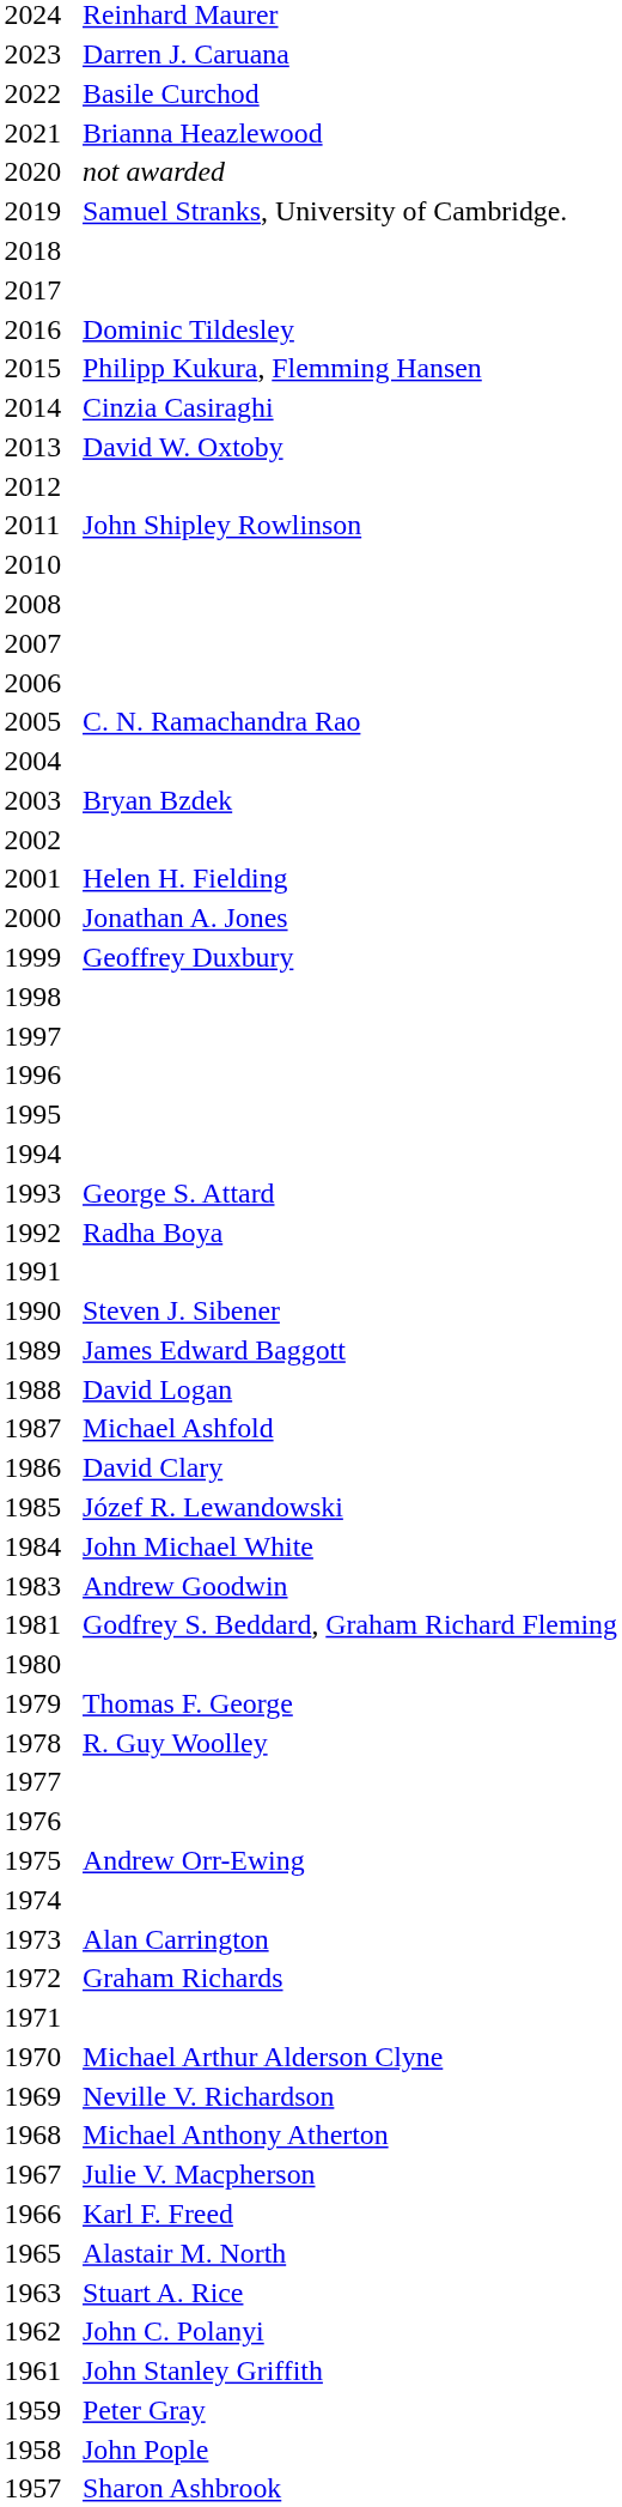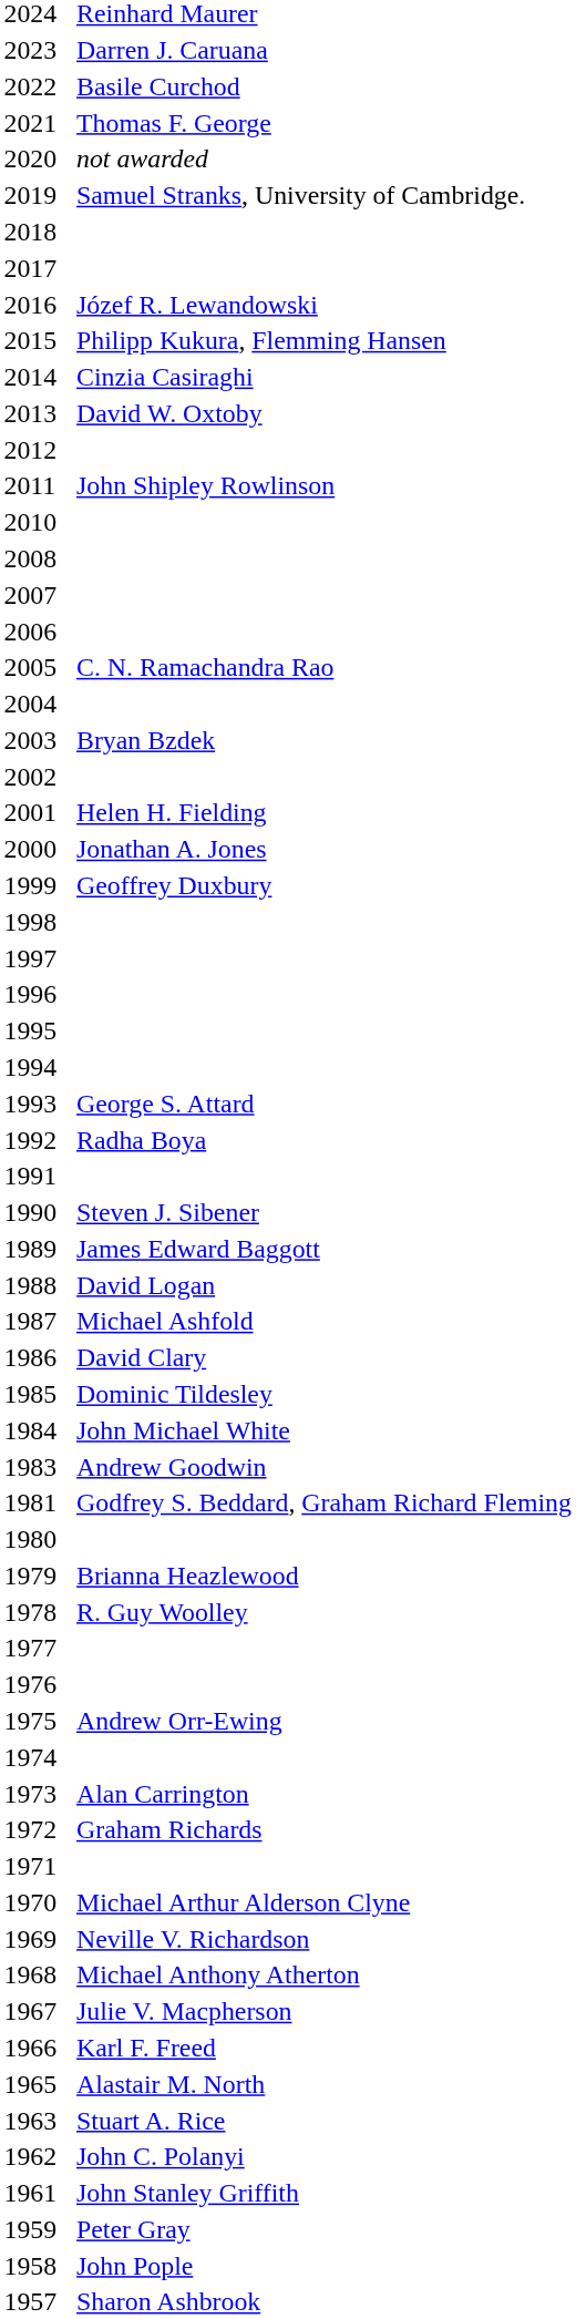 <table>
 <tr>
 <td>2024</td>
 <td><a href='#'>Reinhard Maurer</a></td>
 </tr>
 <tr>
 <td>2023</td>
 <td><a href='#'>Darren J. Caruana</a></td>
 </tr>
 <tr>
 <td>2022</td>
 <td><a href='#'>Basile Curchod</a></td>
 </tr>
 <tr>
 <td>2021</td>
-<td><a href='#'>Brianna Heazlewood</a></td>
+<td><a href='#'>Thomas F. George</a></td>
 </tr>
 <tr>
 <td>2020</td>
 <td><em>not awarded</em></td>
 </tr>
 <tr>
 <td>2019</td>
 <td><a href='#'>Samuel Stranks</a>, University of Cambridge.</td>
 </tr>
 <tr>
 <td>2018</td>
 <td></td>
 </tr>
 <tr>
 <td>2017</td>
 <td></td>
 </tr>
 <tr>
 <td>2016</td>
-<td><a href='#'>Dominic Tildesley</a></td>
+<td><a href='#'>Józef R. Lewandowski</a></td>
 </tr>
 <tr>
 <td>2015</td>
 <td><a href='#'>Philipp Kukura</a>, <a href='#'>Flemming Hansen</a></td>
 </tr>
 <tr>
 <td>2014</td>
 <td><a href='#'>Cinzia Casiraghi</a></td>
 </tr>
 <tr>
 <td>2013</td>
 <td><a href='#'>David W. Oxtoby</a></td>
 </tr>
 <tr>
 <td>2012</td>
 <td></td>
 </tr>
 <tr>
 <td>2011</td>
 <td><a href='#'>John Shipley Rowlinson</a></td>
 </tr>
 <tr>
 <td>2010</td>
 <td></td>
 </tr>
 <tr>
 <td>2008</td>
 <td></td>
 </tr>
 <tr>
 <td>2007</td>
 <td></td>
 </tr>
 <tr>
 <td>2006</td>
 <td></td>
 </tr>
 <tr>
 <td>2005</td>
 <td><a href='#'>C. N. Ramachandra Rao</a></td>
 </tr>
 <tr>
 <td>2004</td>
 <td></td>
 </tr>
 <tr>
 <td>2003</td>
 <td><a href='#'>Bryan Bzdek</a></td>
 </tr>
 <tr>
 <td>2002</td>
 <td></td>
 </tr>
 <tr>
 <td>2001</td>
 <td><a href='#'>Helen H. Fielding</a></td>
 </tr>
 <tr>
 <td>2000</td>
 <td><a href='#'>Jonathan A. Jones</a></td>
 </tr>
 <tr>
 <td>1999</td>
 <td><a href='#'>Geoffrey Duxbury</a></td>
 </tr>
 <tr>
 <td>1998</td>
 <td></td>
 </tr>
 <tr>
 <td>1997</td>
 <td></td>
 </tr>
 <tr>
 <td>1996</td>
 <td></td>
 </tr>
 <tr>
 <td>1995</td>
 <td></td>
 </tr>
 <tr>
 <td>1994</td>
 <td></td>
 </tr>
 <tr>
 <td>1993</td>
 <td><a href='#'>George S. Attard</a></td>
 </tr>
 <tr>
 <td>1992</td>
 <td><a href='#'>Radha Boya</a></td>
 </tr>
 <tr>
 <td>1991</td>
 <td></td>
 </tr>
 <tr>
 <td>1990</td>
 <td><a href='#'>Steven J. Sibener</a></td>
 </tr>
 <tr>
 <td>1989</td>
 <td><a href='#'>James Edward Baggott</a></td>
 </tr>
 <tr>
 <td>1988</td>
 <td><a href='#'>David Logan</a></td>
 </tr>
 <tr>
 <td>1987</td>
 <td><a href='#'>Michael Ashfold</a></td>
 </tr>
 <tr>
 <td>1986</td>
 <td><a href='#'>David Clary</a></td>
 </tr>
 <tr>
 <td>1985</td>
-<td><a href='#'>Józef R. Lewandowski</a></td>
+<td><a href='#'>Dominic Tildesley</a></td>
 </tr>
 <tr>
 <td>1984</td>
 <td><a href='#'>John Michael White</a></td>
 </tr>
 <tr>
 <td>1983</td>
 <td><a href='#'>Andrew Goodwin</a></td>
 </tr>
 <tr>
 <td>1981</td>
 <td><a href='#'>Godfrey S. Beddard</a>, <a href='#'>Graham Richard Fleming</a></td>
 </tr>
 <tr>
 <td>1980</td>
 <td></td>
 </tr>
 <tr>
 <td>1979</td>
-<td><a href='#'>Thomas F. George</a></td>
+<td><a href='#'>Brianna Heazlewood</a></td>
 </tr>
 <tr>
 <td>1978</td>
 <td><a href='#'>R. Guy Woolley</a></td>
 </tr>
 <tr>
 <td>1977</td>
 <td></td>
 </tr>
 <tr>
 <td>1976</td>
 <td></td>
 </tr>
 <tr>
 <td>1975</td>
 <td><a href='#'>Andrew Orr-Ewing</a></td>
 </tr>
 <tr>
 <td>1974</td>
 <td></td>
 </tr>
 <tr>
 <td>1973</td>
 <td><a href='#'>Alan Carrington</a></td>
 </tr>
 <tr>
 <td>1972</td>
 <td><a href='#'>Graham Richards</a></td>
 </tr>
 <tr>
 <td>1971</td>
 <td></td>
 </tr>
 <tr>
 <td>1970</td>
 <td><a href='#'>Michael Arthur Alderson Clyne</a></td>
 </tr>
 <tr>
 <td>1969</td>
 <td><a href='#'>Neville V. Richardson</a></td>
 </tr>
 <tr>
 <td>1968</td>
 <td><a href='#'>Michael Anthony Atherton</a></td>
 </tr>
 <tr>
 <td>1967</td>
 <td><a href='#'>Julie V. Macpherson</a></td>
 </tr>
 <tr>
 <td>1966</td>
 <td><a href='#'>Karl F. Freed</a></td>
 </tr>
 <tr>
 <td>1965</td>
 <td><a href='#'>Alastair M. North</a></td>
 </tr>
 <tr>
 <td>1963</td>
 <td><a href='#'>Stuart A. Rice</a></td>
 </tr>
 <tr>
 <td>1962</td>
 <td><a href='#'>John C. Polanyi</a></td>
 </tr>
 <tr>
 <td>1961</td>
 <td><a href='#'>John Stanley Griffith</a></td>
 </tr>
 <tr>
 <td>1959</td>
 <td><a href='#'>Peter Gray</a></td>
 </tr>
 <tr>
 <td>1958</td>
 <td><a href='#'>John Pople</a></td>
 </tr>
 <tr>
 <td>1957  </td>
 <td><a href='#'>Sharon Ashbrook</a></td>
 </tr>
 </table>
